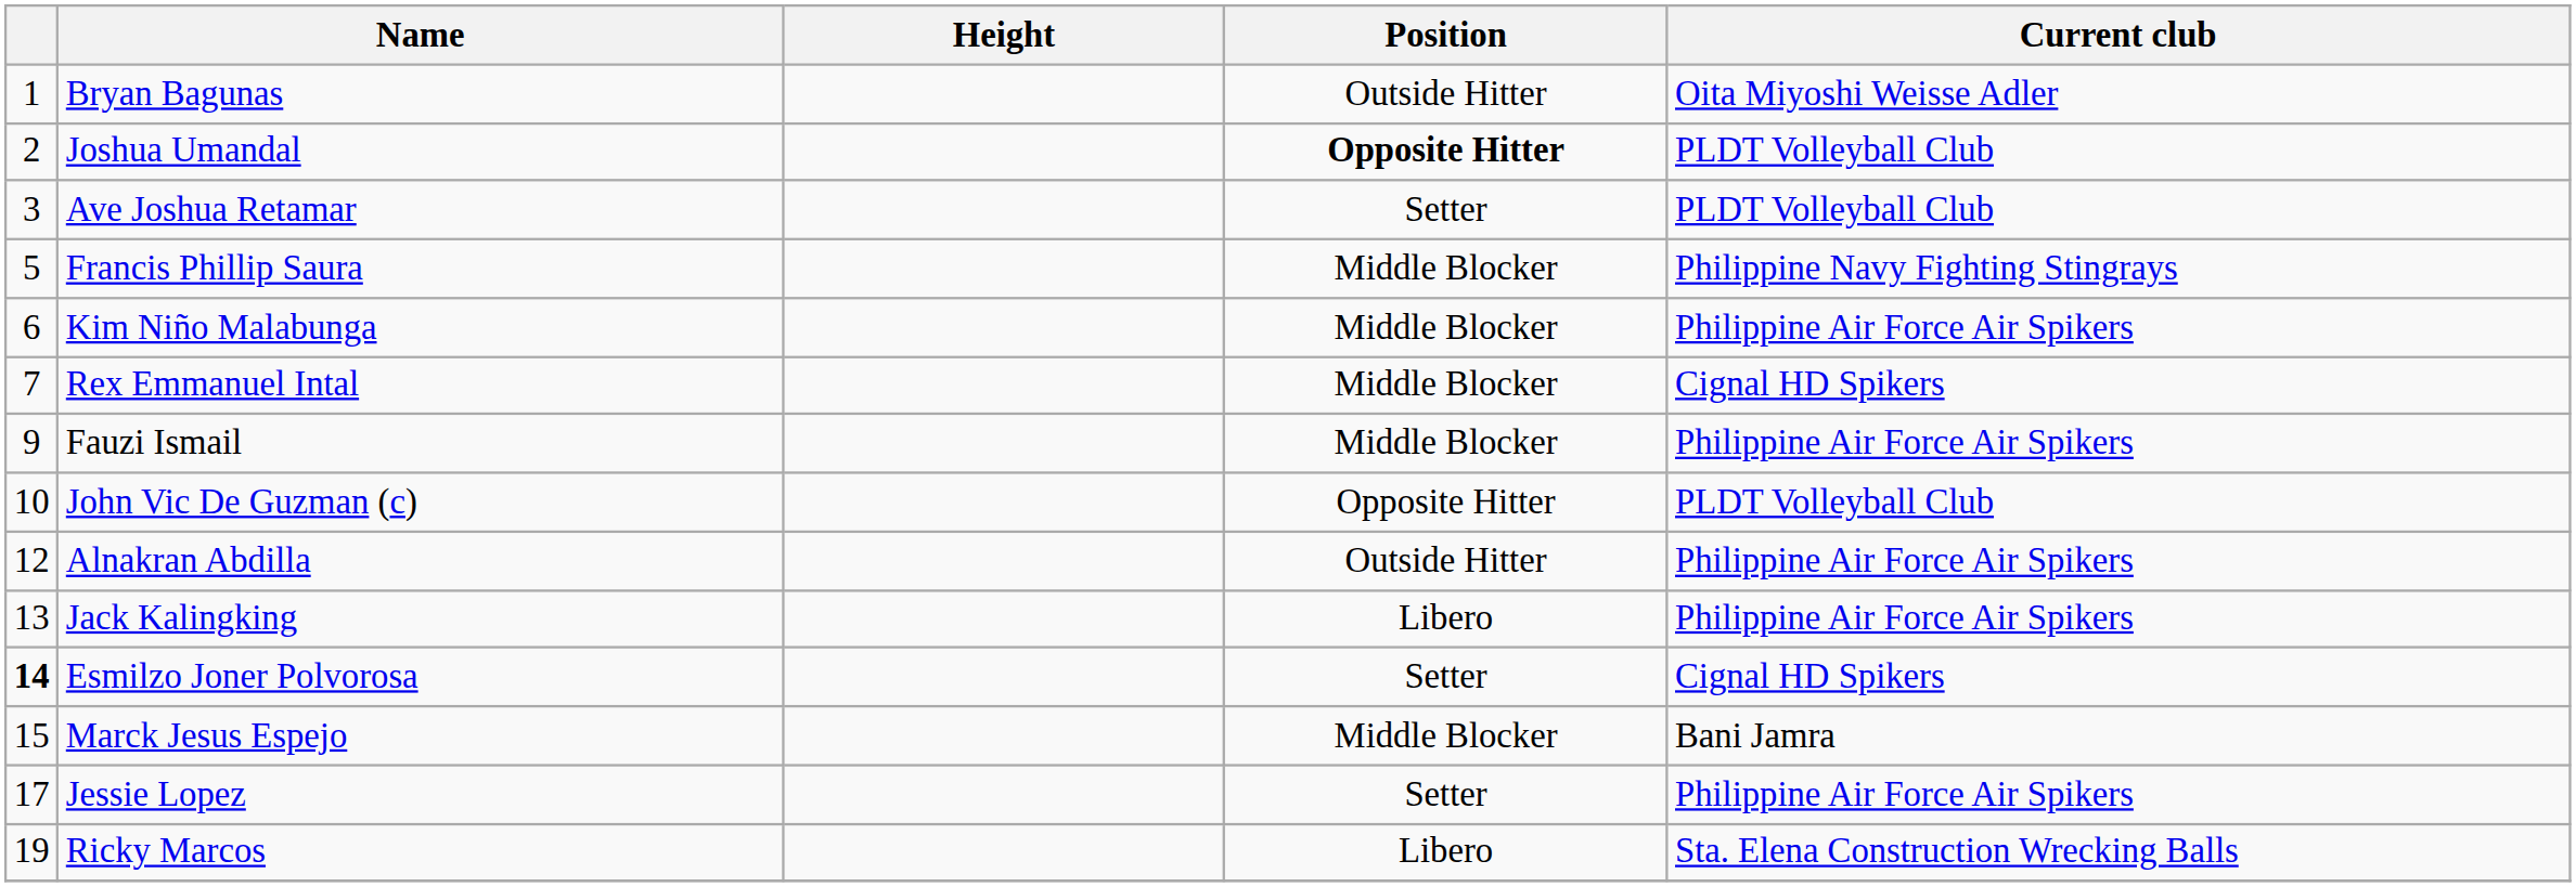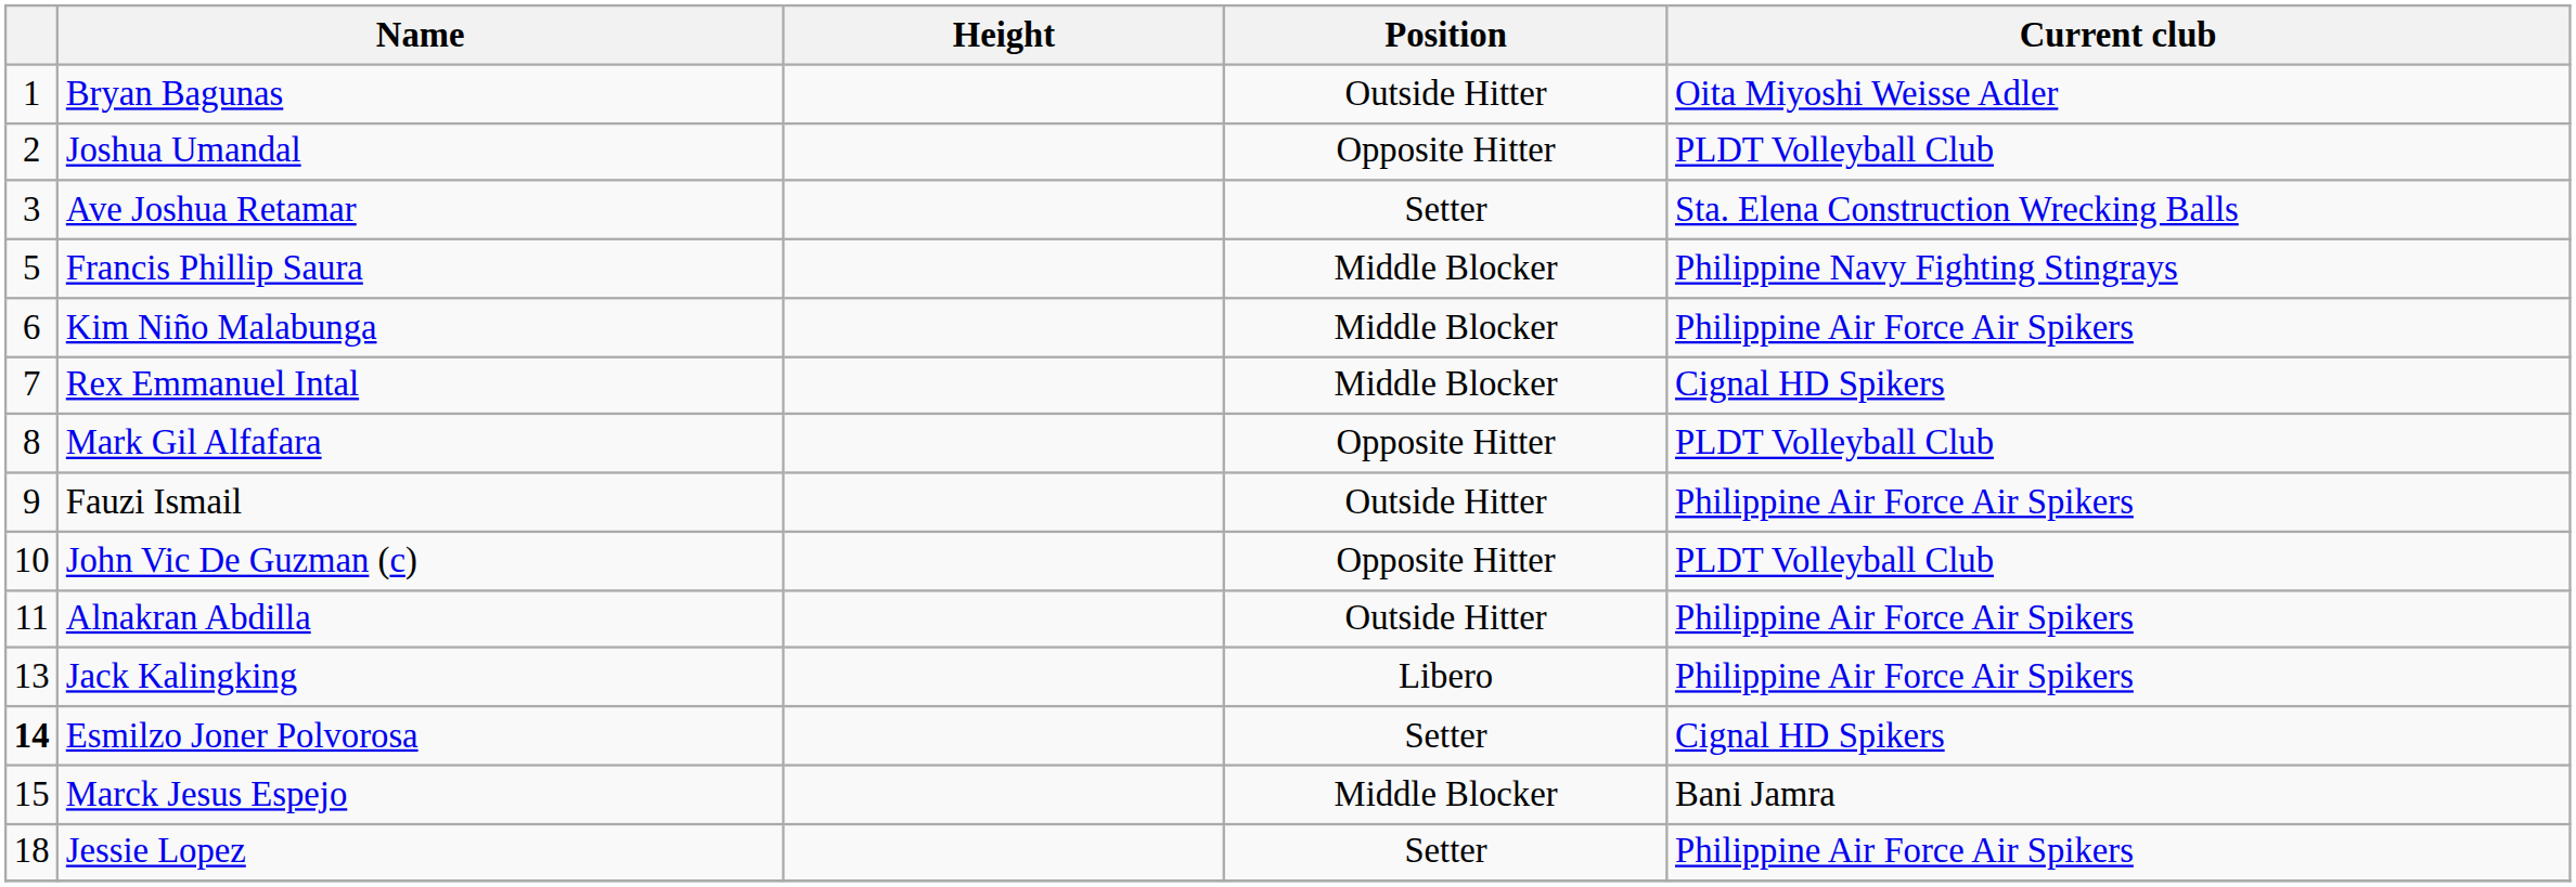 <table class="wikitable sortable" style="font-size:90%; text-align:center;">
 <tr>
 <th></th>
 <th style="width:20em">Name</th>
 <th style="width:12em">Height</th>
 <th style="width:12em">Position</th>
 <th style="width:25em">Current club</th>
 </tr>
 <tr>
 <td>1</td>
 <td style="text-align: left"><a href='#'>Bryan Bagunas</a></td>
 <td></td>
 <td>Outside Hitter</td>
 <td align=left> <a href='#'>Oita Miyoshi Weisse Adler</a></td>
 </tr>
 <tr>
 <td>2</td>
 <td style="text-align: left"><a href='#'>Joshua Umandal</a></td>
 <td></td>
-<td><strong>Opposite Hitter</strong></td>
+<td>Opposite Hitter</td>
 <td align=left> <a href='#'>PLDT Volleyball Club</a></td>
 </tr>
 <tr>
 <td>3</td>
 <td style="text-align: left"><a href='#'>Ave Joshua Retamar</a></td>
 <td></td>
 <td>Setter</td>
-<td align=left> <a href='#'>PLDT Volleyball Club</a></td>
+<td align=left> <a href='#'>Sta. Elena Construction Wrecking Balls</a></td>
 </tr>
 <tr>
 <td>5</td>
 <td style="text-align: left"><a href='#'>Francis Phillip Saura</a></td>
 <td></td>
 <td>Middle Blocker</td>
 <td align=left> <a href='#'>Philippine Navy Fighting Stingrays</a></td>
 </tr>
 <tr>
 <td>6</td>
 <td style="text-align: left"><a href='#'>Kim Niño Malabunga</a></td>
 <td></td>
 <td>Middle Blocker</td>
 <td align=left> <a href='#'>Philippine Air Force Air Spikers</a></td>
 </tr>
 <tr>
 <td>7</td>
 <td style="text-align: left"><a href='#'>Rex Emmanuel Intal</a></td>
 <td></td>
 <td>Middle Blocker</td>
 <td align=left> <a href='#'>Cignal HD Spikers</a></td>
 </tr>
 <tr>
+<td>8</td>
+<td style="text-align: left"><a href='#'>Mark Gil Alfafara</a></td>
+<td></td>
+<td>Opposite Hitter</td>
+<td align=left> <a href='#'>PLDT Volleyball Club</a></td>
+</tr>
+<tr>
 <td>9</td>
 <td style="text-align: left">Fauzi Ismail</td>
 <td></td>
-<td>Middle Blocker</td>
+<td>Outside Hitter</td>
 <td align=left> <a href='#'>Philippine Air Force Air Spikers</a></td>
 </tr>
 <tr>
 <td>10</td>
 <td style="text-align: left"><a href='#'>John Vic De Guzman</a> (<a href='#'>c</a>)</td>
 <td></td>
 <td>Opposite Hitter</td>
 <td align=left> <a href='#'>PLDT Volleyball Club</a></td>
 </tr>
 <tr>
-<td>12</td>
+<td>11</td>
 <td style="text-align: left"><a href='#'>Alnakran Abdilla</a></td>
 <td></td>
 <td>Outside Hitter</td>
 <td align=left> <a href='#'>Philippine Air Force Air Spikers</a></td>
 </tr>
 <tr>
 <td>13</td>
 <td style="text-align: left"><a href='#'>Jack Kalingking</a></td>
 <td></td>
 <td>Libero</td>
 <td align=left> <a href='#'>Philippine Air Force Air Spikers</a></td>
 </tr>
 <tr>
 <td><strong>14</strong></td>
 <td style="text-align: left"><a href='#'>Esmilzo Joner Polvorosa</a></td>
 <td></td>
 <td>Setter</td>
 <td align=left> <a href='#'>Cignal HD Spikers</a></td>
 </tr>
 <tr>
 <td>15</td>
 <td style="text-align:left"><a href='#'>Marck Jesus Espejo</a></td>
 <td></td>
 <td>Middle Blocker</td>
 <td align=left> Bani Jamra</td>
 </tr>
 <tr>
-<td>17</td>
+<td>18</td>
 <td style="text-align: left"><a href='#'>Jessie Lopez</a></td>
 <td></td>
 <td>Setter</td>
 <td align=left> <a href='#'>Philippine Air Force Air Spikers</a></td>
 </tr>
 <tr>
-<td>19</td>
-<td style="text-align: left"><a href='#'>Ricky Marcos</a></td>
-<td></td>
-<td>Libero</td>
-<td align=left> <a href='#'>Sta. Elena Construction Wrecking Balls</a></td>
-</tr>
-<tr>
 </tr>
 </table>
